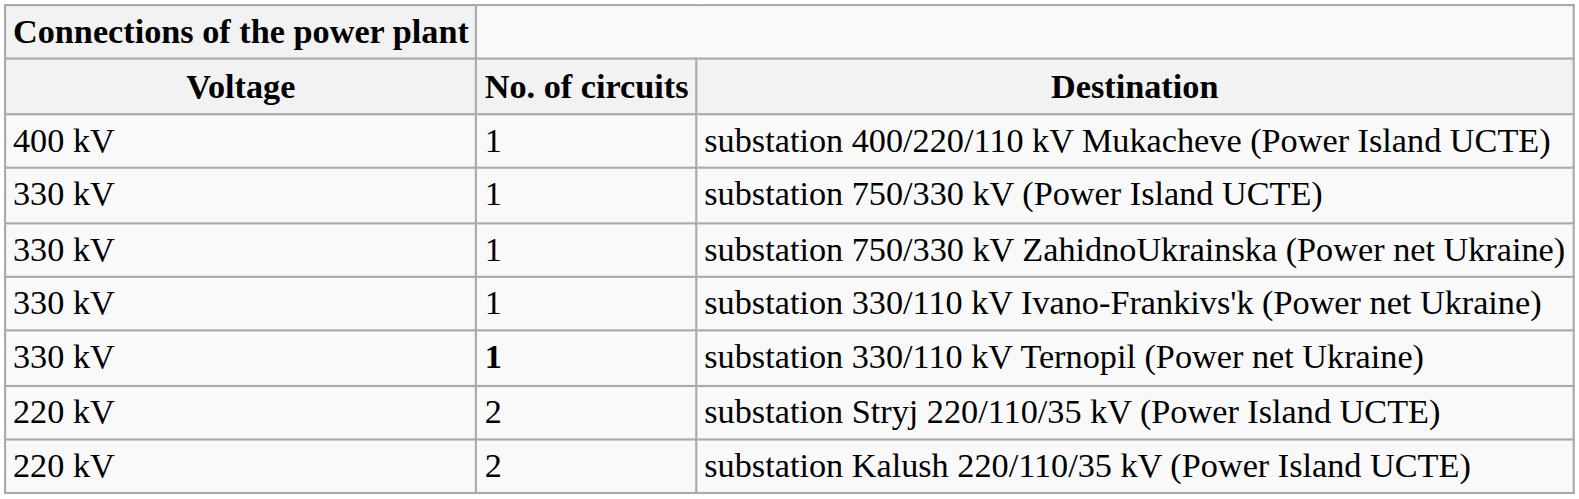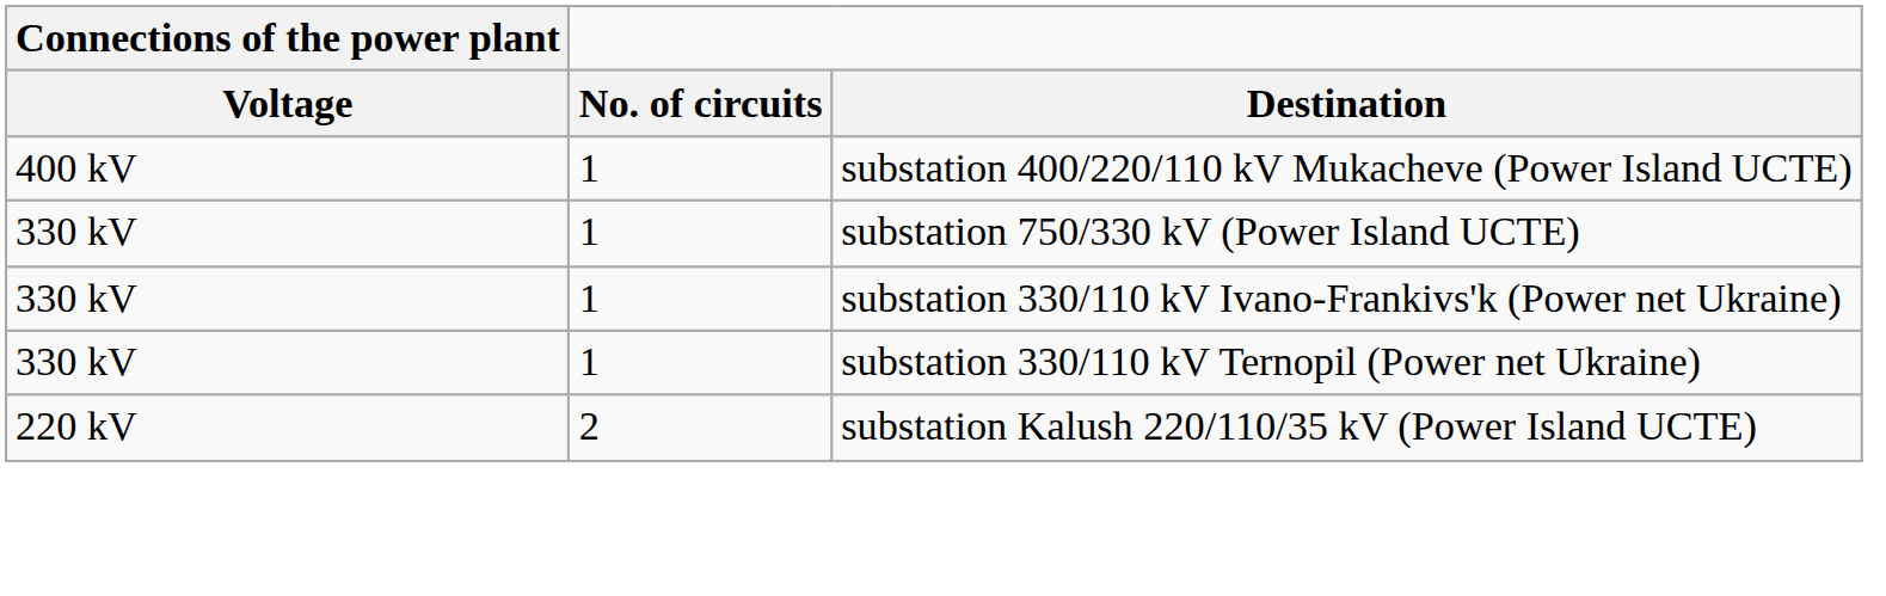 <table class="wikitable">
 <tr>
 <th>Connections of the power plant</th>
 </tr>
 <tr>
 <th>Voltage</th>
 <th>No. of circuits</th>
 <th>Destination</th>
 </tr>
 <tr>
 <td>400 kV</td>
 <td>1</td>
 <td>substation 400/220/110 kV Mukacheve (Power Island UCTE)</td>
 </tr>
 <tr>
 <td>330 kV</td>
 <td>1</td>
 <td>substation 750/330 kV (Power Island UCTE)</td>
 </tr>
 <tr>
 <td>330 kV</td>
 <td>1</td>
-<td>substation 750/330 kV ZahidnoUkrainska (Power net Ukraine)</td>
+<td>substation 330/110 kV Ivano-Frankivs'k (Power net Ukraine)</td>
 </tr>
 <tr>
 <td>330 kV</td>
 <td>1</td>
-<td>substation 330/110 kV Ivano-Frankivs'k (Power net Ukraine)</td>
-</tr>
-<tr>
-<td>330 kV</td>
-<td><strong>1</strong></td>
 <td>substation 330/110 kV Ternopil (Power net Ukraine)</td>
-</tr>
-<tr>
-<td>220 kV</td>
-<td>2</td>
-<td>substation Stryj 220/110/35 kV (Power Island UCTE)</td>
 </tr>
 <tr>
 <td>220 kV</td>
 <td>2</td>
 <td>substation Kalush 220/110/35 kV (Power Island UCTE)</td>
 </tr>
 </table>
